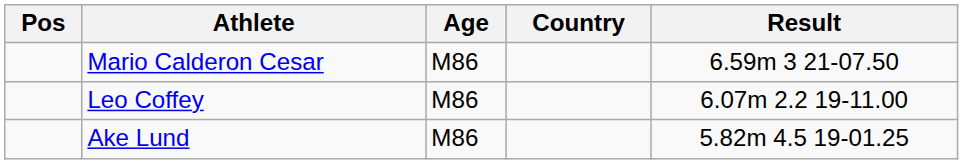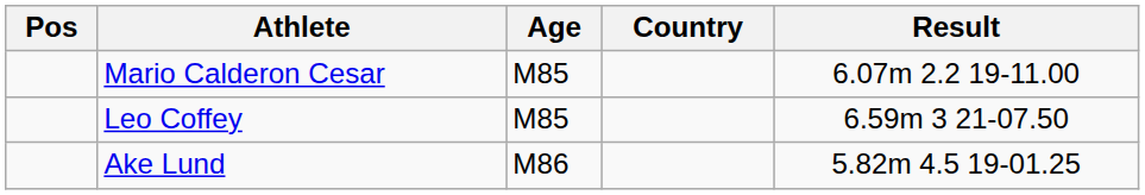 <table class="wikitable"  style="text-align:center; width:50%;">
 <tr>
 <th>Pos</th>
 <th>Athlete</th>
 <th>Age</th>
 <th>Country</th>
 <th>Result</th>
 </tr>
 <tr>
 <td align=center></td>
 <td align=left><a href='#'>Mario Calderon Cesar</a></td>
-<td align=left>M86</td>
+<td align=left>M85</td>
 <td align=left></td>
-<td>6.59m 3 21-07.50</td>
+<td>6.07m 2.2 19-11.00</td>
 </tr>
 <tr>
 <td align=center></td>
 <td align=left><a href='#'>Leo Coffey</a></td>
-<td align=left>M86</td>
+<td align=left>M85</td>
 <td align=left></td>
-<td>6.07m 2.2 19-11.00</td>
+<td>6.59m 3 21-07.50</td>
 </tr>
 <tr>
 <td align=center></td>
 <td align=left><a href='#'>Ake Lund</a></td>
 <td align=left>M86</td>
 <td align=left></td>
 <td>5.82m 4.5 19-01.25</td>
 </tr>
 </table>
